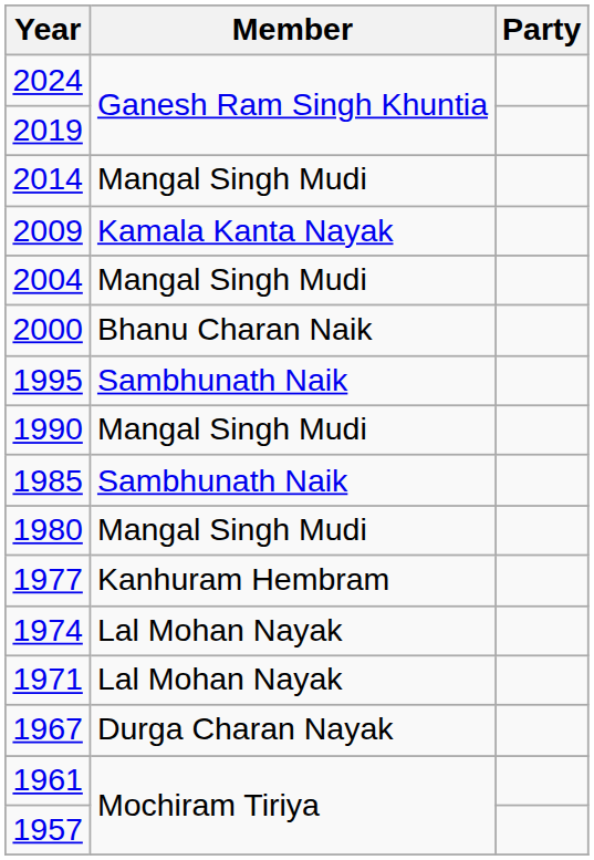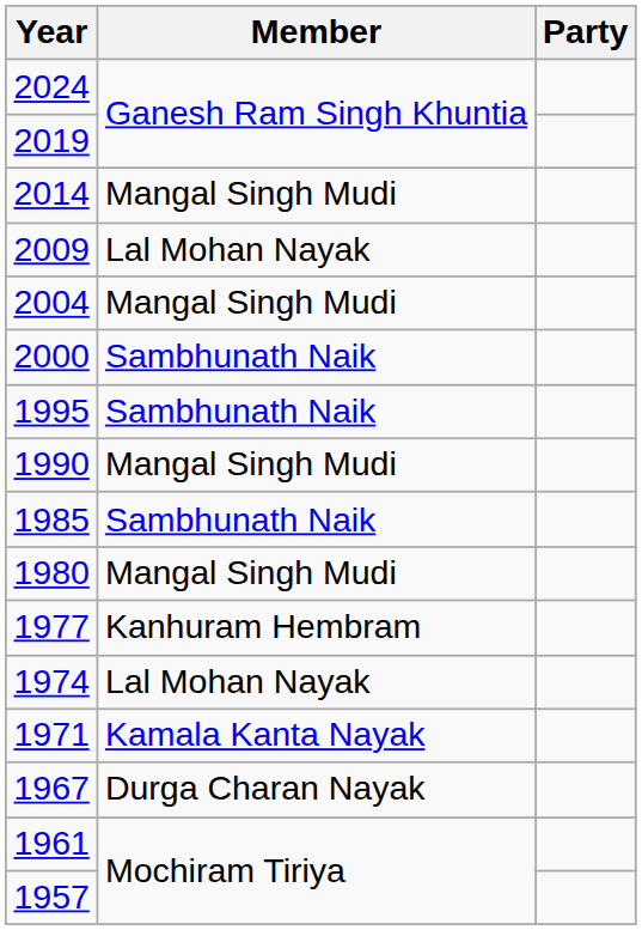 <table class="wikitable sortable">
 <tr>
 <th>Year</th>
 <th>Member</th>
 <th colspan=2>Party</th>
 </tr>
 <tr>
 <td><a href='#'>2024</a></td>
 <td rowspan=2><a href='#'>Ganesh Ram Singh Khuntia</a></td>
 <td></td>
 </tr>
 <tr>
 <td><a href='#'>2019</a></td>
 </tr>
 <tr>
 <td><a href='#'>2014</a></td>
 <td>Mangal Singh Mudi</td>
 <td></td>
 </tr>
 <tr>
 <td><a href='#'>2009</a></td>
-<td><a href='#'>Kamala Kanta Nayak</a></td>
+<td>Lal Mohan Nayak</td>
 </tr>
 <tr>
 <td><a href='#'>2004</a></td>
 <td>Mangal Singh Mudi</td>
 <td></td>
 </tr>
 <tr>
 <td><a href='#'>2000</a></td>
-<td>Bhanu Charan Naik</td>
+<td><a href='#'>Sambhunath Naik</a></td>
 <td></td>
 </tr>
 <tr>
 <td><a href='#'>1995</a></td>
 <td><a href='#'>Sambhunath Naik</a></td>
 <td></td>
 </tr>
 <tr>
 <td><a href='#'>1990</a></td>
 <td>Mangal Singh Mudi</td>
 <td></td>
 </tr>
 <tr>
 <td><a href='#'>1985</a></td>
 <td><a href='#'>Sambhunath Naik</a></td>
 <td></td>
 </tr>
 <tr>
 <td><a href='#'>1980</a></td>
 <td>Mangal Singh Mudi</td>
 <td></td>
 </tr>
 <tr>
 <td><a href='#'>1977</a></td>
 <td>Kanhuram Hembram</td>
 <td></td>
 </tr>
 <tr>
 <td><a href='#'>1974</a></td>
 <td>Lal Mohan Nayak</td>
 <td></td>
 </tr>
 <tr>
 <td><a href='#'>1971</a></td>
-<td>Lal Mohan Nayak</td>
+<td><a href='#'>Kamala Kanta Nayak</a></td>
 <td></td>
 </tr>
 <tr>
 <td><a href='#'>1967</a></td>
 <td>Durga Charan Nayak</td>
 <td></td>
 </tr>
 <tr>
 <td><a href='#'>1961</a></td>
 <td rowspan=2>Mochiram Tiriya</td>
 <td></td>
 </tr>
 <tr>
 <td><a href='#'>1957</a></td>
 <td></td>
 </tr>
 </table>
